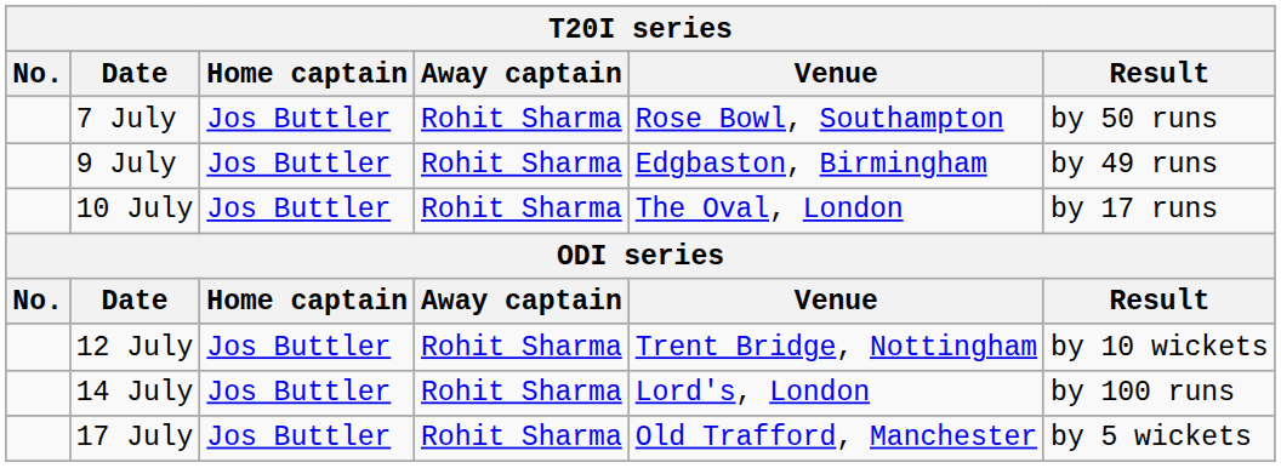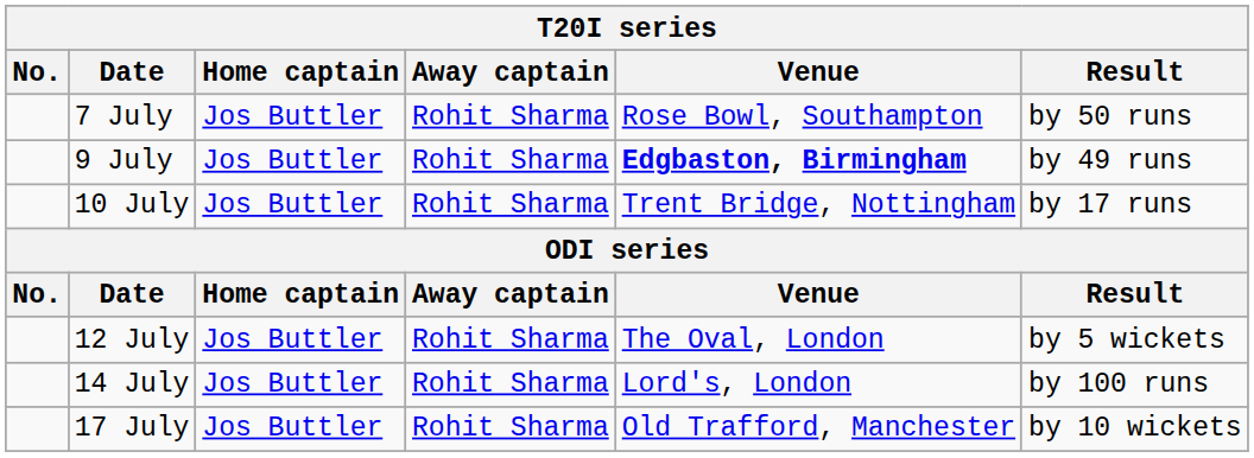 <table class="wikitable">
 <tr>
 <th colspan="9">T20I series</th>
 </tr>
 <tr>
 <th>No.</th>
 <th>Date</th>
 <th>Home captain</th>
 <th>Away captain</th>
 <th>Venue</th>
 <th>Result</th>
 </tr>
 <tr>
 <td></td>
 <td>7 July</td>
 <td><a href='#'>Jos Buttler</a></td>
 <td><a href='#'>Rohit Sharma</a></td>
 <td><a href='#'>Rose Bowl</a>, <a href='#'>Southampton</a></td>
 <td> by 50 runs</td>
 </tr>
 <tr>
 <td></td>
 <td>9 July</td>
 <td><a href='#'>Jos Buttler</a></td>
 <td><a href='#'>Rohit Sharma</a></td>
-<td><a href='#'>Edgbaston</a>, <a href='#'>Birmingham</a></td>
+<td><strong><a href='#'>Edgbaston</a>, <a href='#'>Birmingham</a></strong></td>
 <td> by 49 runs</td>
 </tr>
 <tr>
 <td></td>
 <td>10 July</td>
 <td><a href='#'>Jos Buttler</a></td>
 <td><a href='#'>Rohit Sharma</a></td>
-<td><a href='#'>The Oval</a>, <a href='#'>London</a></td>
+<td><a href='#'>Trent Bridge</a>, <a href='#'>Nottingham</a></td>
 <td> by 17 runs</td>
 </tr>
 <tr>
 <th colspan="9">ODI series</th>
 </tr>
 <tr>
 <th>No.</th>
 <th>Date</th>
 <th>Home captain</th>
 <th>Away captain</th>
 <th>Venue</th>
 <th>Result</th>
 </tr>
 <tr>
 <td></td>
 <td>12 July</td>
 <td><a href='#'>Jos Buttler</a></td>
 <td><a href='#'>Rohit Sharma</a></td>
-<td><a href='#'>Trent Bridge</a>, <a href='#'>Nottingham</a></td>
-<td> by 10 wickets</td>
+<td><a href='#'>The Oval</a>, <a href='#'>London</a></td>
+<td> by 5 wickets</td>
 </tr>
 <tr>
 <td></td>
 <td>14 July</td>
 <td><a href='#'>Jos Buttler</a></td>
 <td><a href='#'>Rohit Sharma</a></td>
 <td><a href='#'>Lord's</a>, <a href='#'>London</a></td>
 <td> by 100 runs</td>
 </tr>
 <tr>
 <td></td>
 <td>17 July</td>
 <td><a href='#'>Jos Buttler</a></td>
 <td><a href='#'>Rohit Sharma</a></td>
 <td><a href='#'>Old Trafford</a>, <a href='#'>Manchester</a></td>
-<td> by 5 wickets</td>
+<td> by 10 wickets</td>
 </tr>
 </table>
